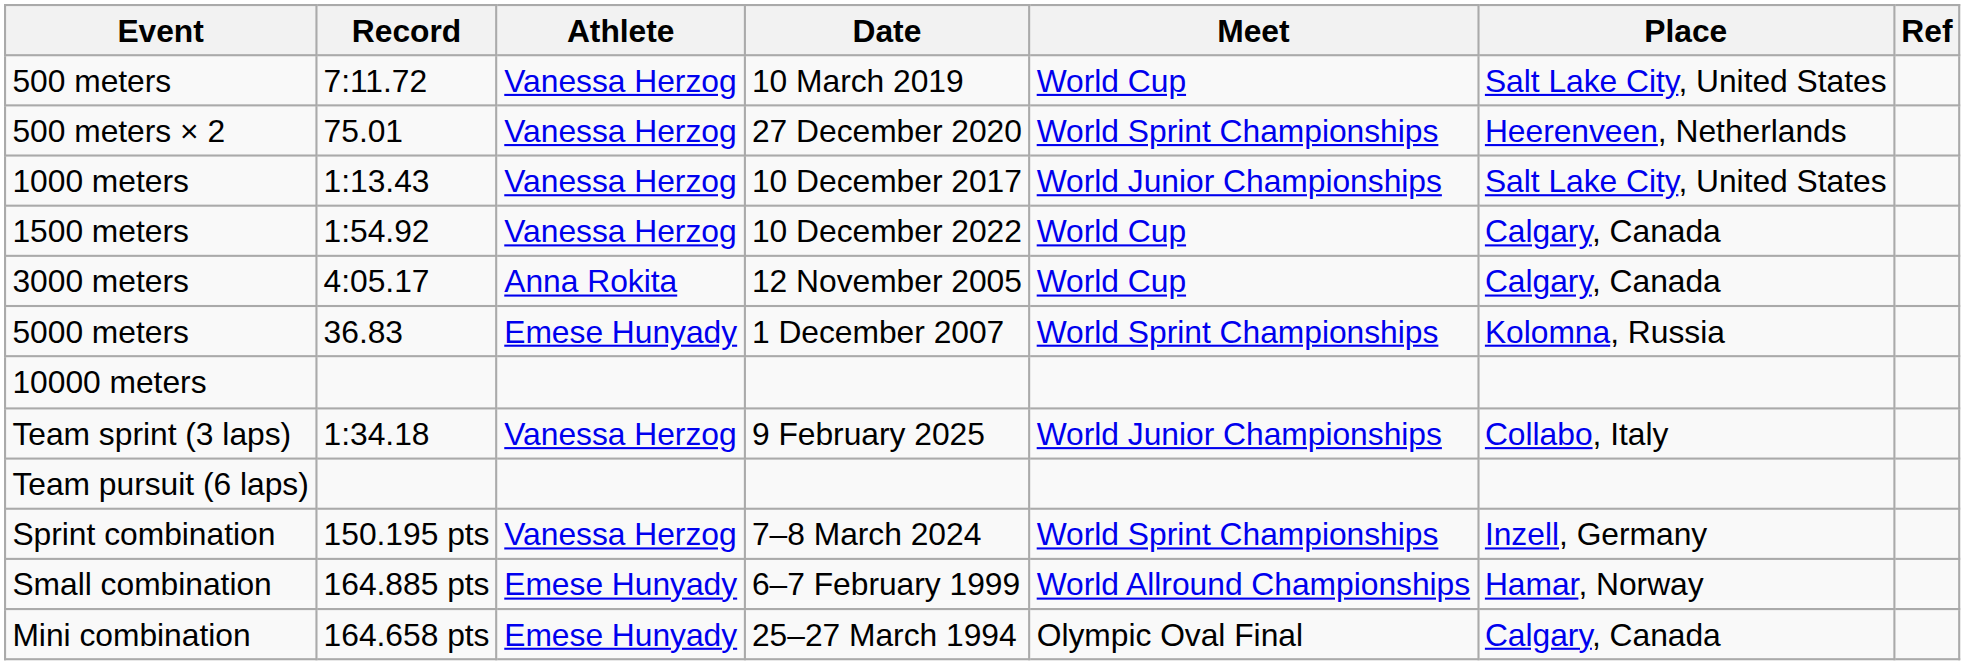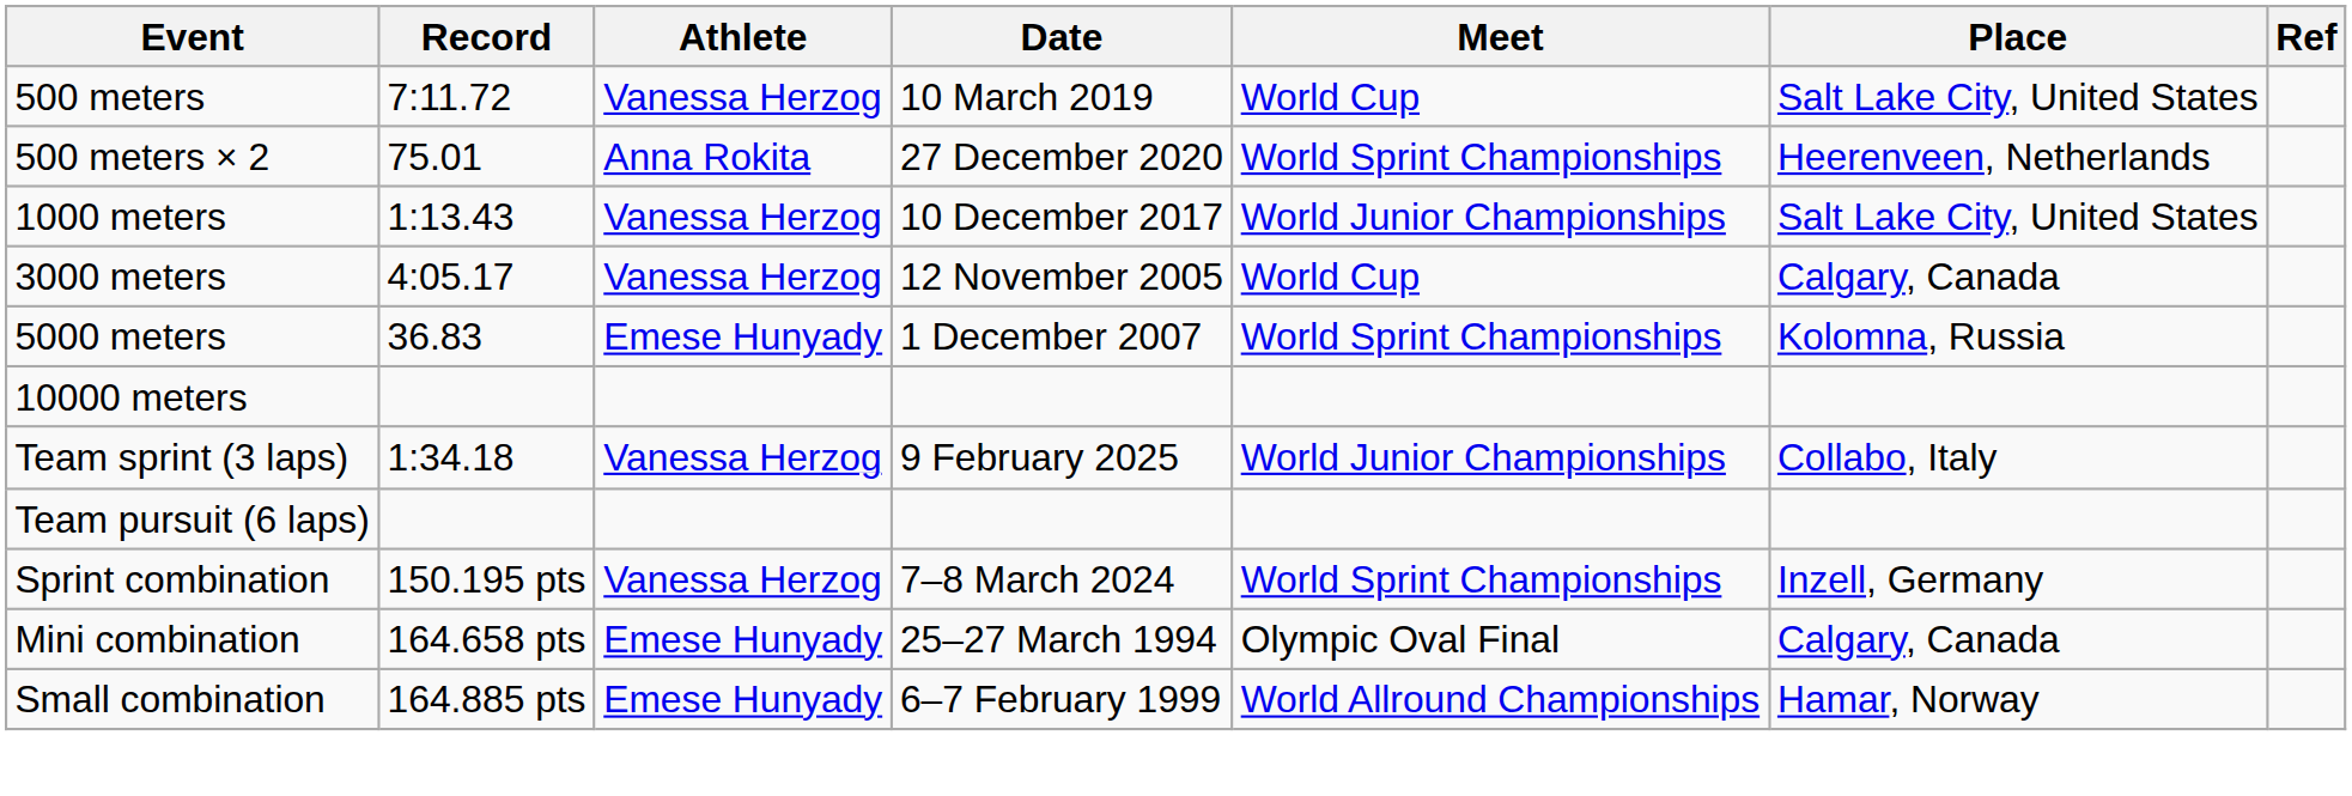 <table class="wikitable" style="font-size:95%;">
 <tr>
 <th>Event</th>
 <th>Record</th>
 <th>Athlete</th>
 <th>Date</th>
 <th>Meet</th>
 <th>Place</th>
 <th>Ref</th>
 </tr>
 <tr>
 <td>500 meters</td>
 <td>7:11.72</td>
 <td><a href='#'>Vanessa Herzog</a></td>
 <td>10 March 2019</td>
 <td><a href='#'>World Cup</a></td>
 <td><a href='#'>Salt Lake City</a>, United States</td>
 <td></td>
 </tr>
 <tr>
 <td>500 meters × 2</td>
 <td>75.01</td>
-<td><a href='#'>Vanessa Herzog</a></td>
+<td><a href='#'>Anna Rokita</a></td>
 <td>27 December 2020</td>
 <td><a href='#'>World Sprint Championships</a></td>
 <td><a href='#'>Heerenveen</a>, Netherlands</td>
 <td></td>
 </tr>
 <tr>
 <td>1000 meters</td>
 <td>1:13.43</td>
 <td><a href='#'>Vanessa Herzog</a></td>
 <td>10 December 2017</td>
 <td><a href='#'>World Junior Championships</a></td>
 <td><a href='#'>Salt Lake City</a>, United States</td>
 <td></td>
 </tr>
 <tr>
-<td>1500 meters</td>
-<td>1:54.92</td>
-<td><a href='#'>Vanessa Herzog</a></td>
-<td>10 December 2022</td>
-<td><a href='#'>World Cup</a></td>
-<td><a href='#'>Calgary</a>, Canada</td>
-<td></td>
-</tr>
-<tr>
 <td>3000 meters</td>
 <td>4:05.17</td>
-<td><a href='#'>Anna Rokita</a></td>
+<td><a href='#'>Vanessa Herzog</a></td>
 <td>12 November 2005</td>
 <td><a href='#'>World Cup</a></td>
 <td><a href='#'>Calgary</a>, Canada</td>
 <td></td>
 </tr>
 <tr>
 <td>5000 meters</td>
 <td>36.83</td>
 <td><a href='#'>Emese Hunyady</a></td>
 <td>1 December 2007</td>
 <td><a href='#'>World Sprint Championships</a></td>
 <td><a href='#'>Kolomna</a>, Russia</td>
 <td></td>
 </tr>
 <tr>
 <td>10000 meters</td>
 <td></td>
 <td></td>
 <td></td>
 <td></td>
 <td></td>
 <td></td>
 </tr>
 <tr>
 <td>Team sprint (3 laps)</td>
 <td>1:34.18</td>
 <td><a href='#'>Vanessa Herzog</a></td>
 <td>9 February 2025</td>
 <td><a href='#'>World Junior Championships</a></td>
 <td><a href='#'>Collabo</a>, Italy</td>
 <td></td>
 </tr>
 <tr>
 <td>Team pursuit (6 laps)</td>
 <td></td>
 <td></td>
 <td></td>
 <td></td>
 <td></td>
 <td></td>
 </tr>
 <tr>
 <td>Sprint combination</td>
 <td>150.195 pts</td>
 <td><a href='#'>Vanessa Herzog</a></td>
 <td>7–8 March 2024</td>
 <td><a href='#'>World Sprint Championships</a></td>
 <td><a href='#'>Inzell</a>, Germany</td>
 <td></td>
 </tr>
 <tr>
+<td>Mini combination</td>
+<td>164.658 pts</td>
+<td><a href='#'>Emese Hunyady</a></td>
+<td>25–27 March 1994</td>
+<td>Olympic Oval Final</td>
+<td><a href='#'>Calgary</a>, Canada</td>
+<td></td>
+</tr>
+<tr>
 <td>Small combination</td>
 <td>164.885 pts</td>
 <td><a href='#'>Emese Hunyady</a></td>
 <td>6–7 February 1999</td>
 <td><a href='#'>World Allround Championships</a></td>
 <td><a href='#'>Hamar</a>, Norway</td>
 <td></td>
 </tr>
-<tr>
-<td>Mini combination</td>
-<td>164.658 pts</td>
-<td><a href='#'>Emese Hunyady</a></td>
-<td>25–27 March 1994</td>
-<td>Olympic Oval Final</td>
-<td><a href='#'>Calgary</a>, Canada</td>
-<td></td>
-</tr>
 </table>
